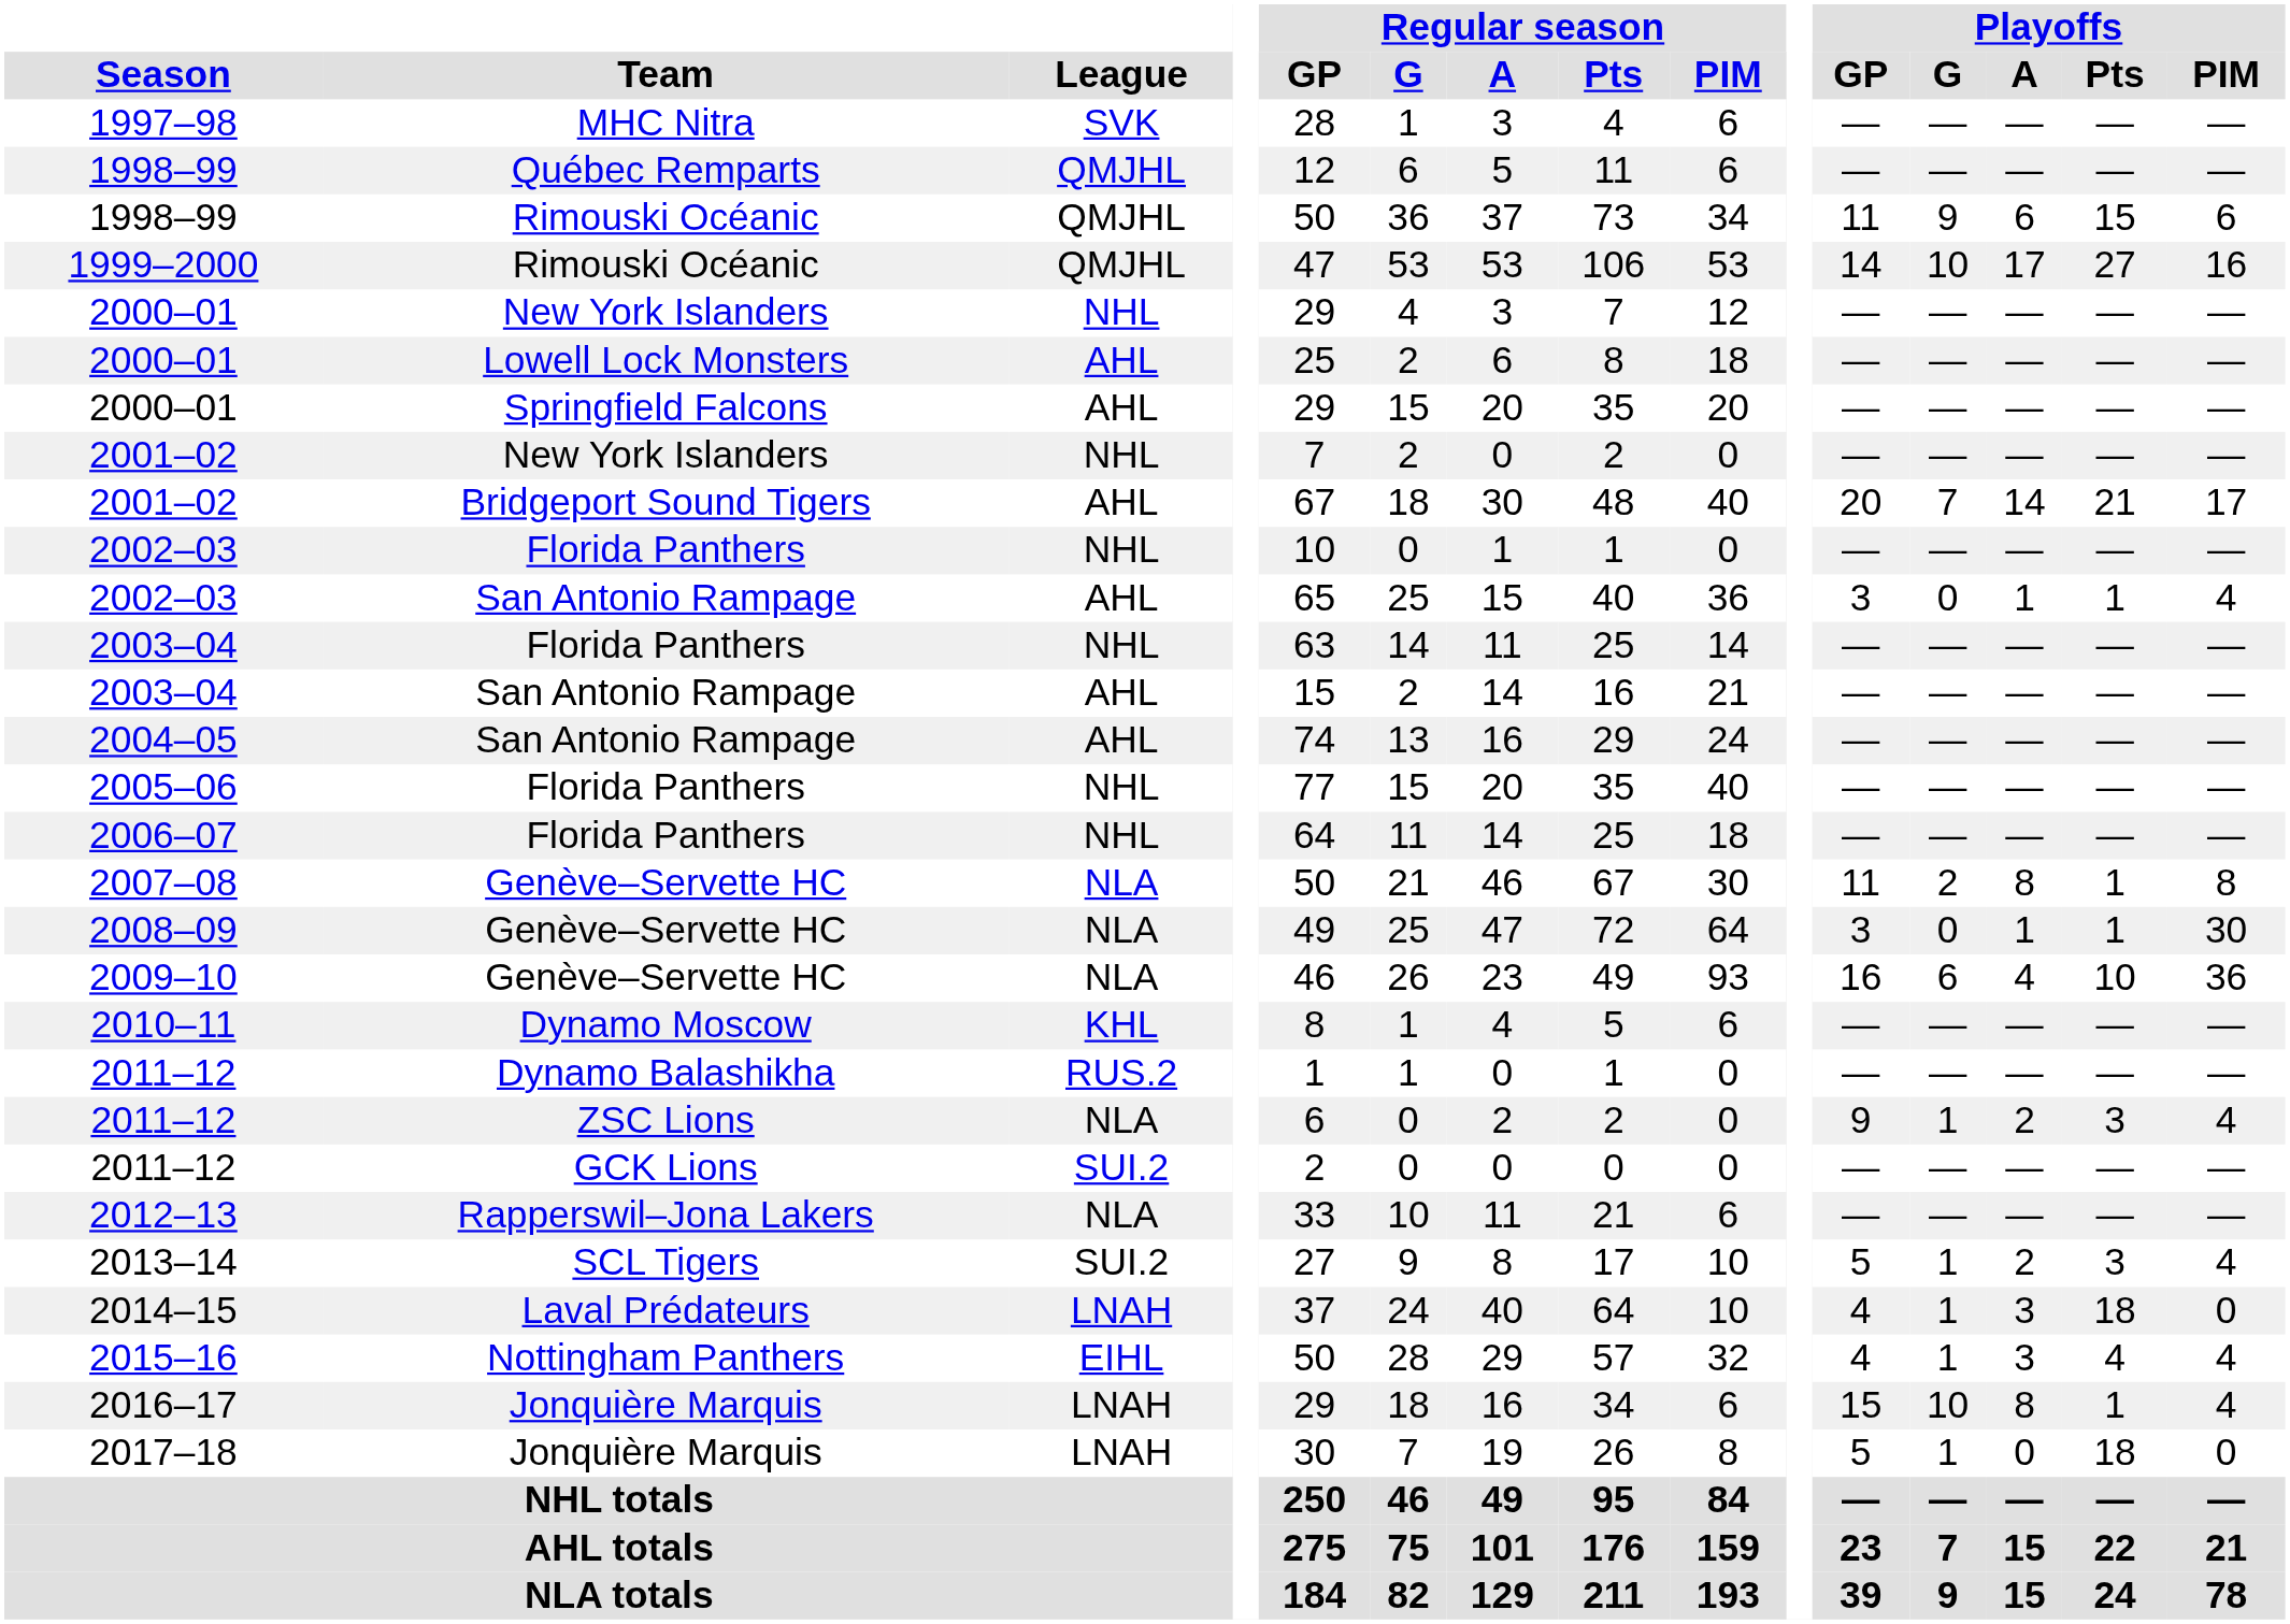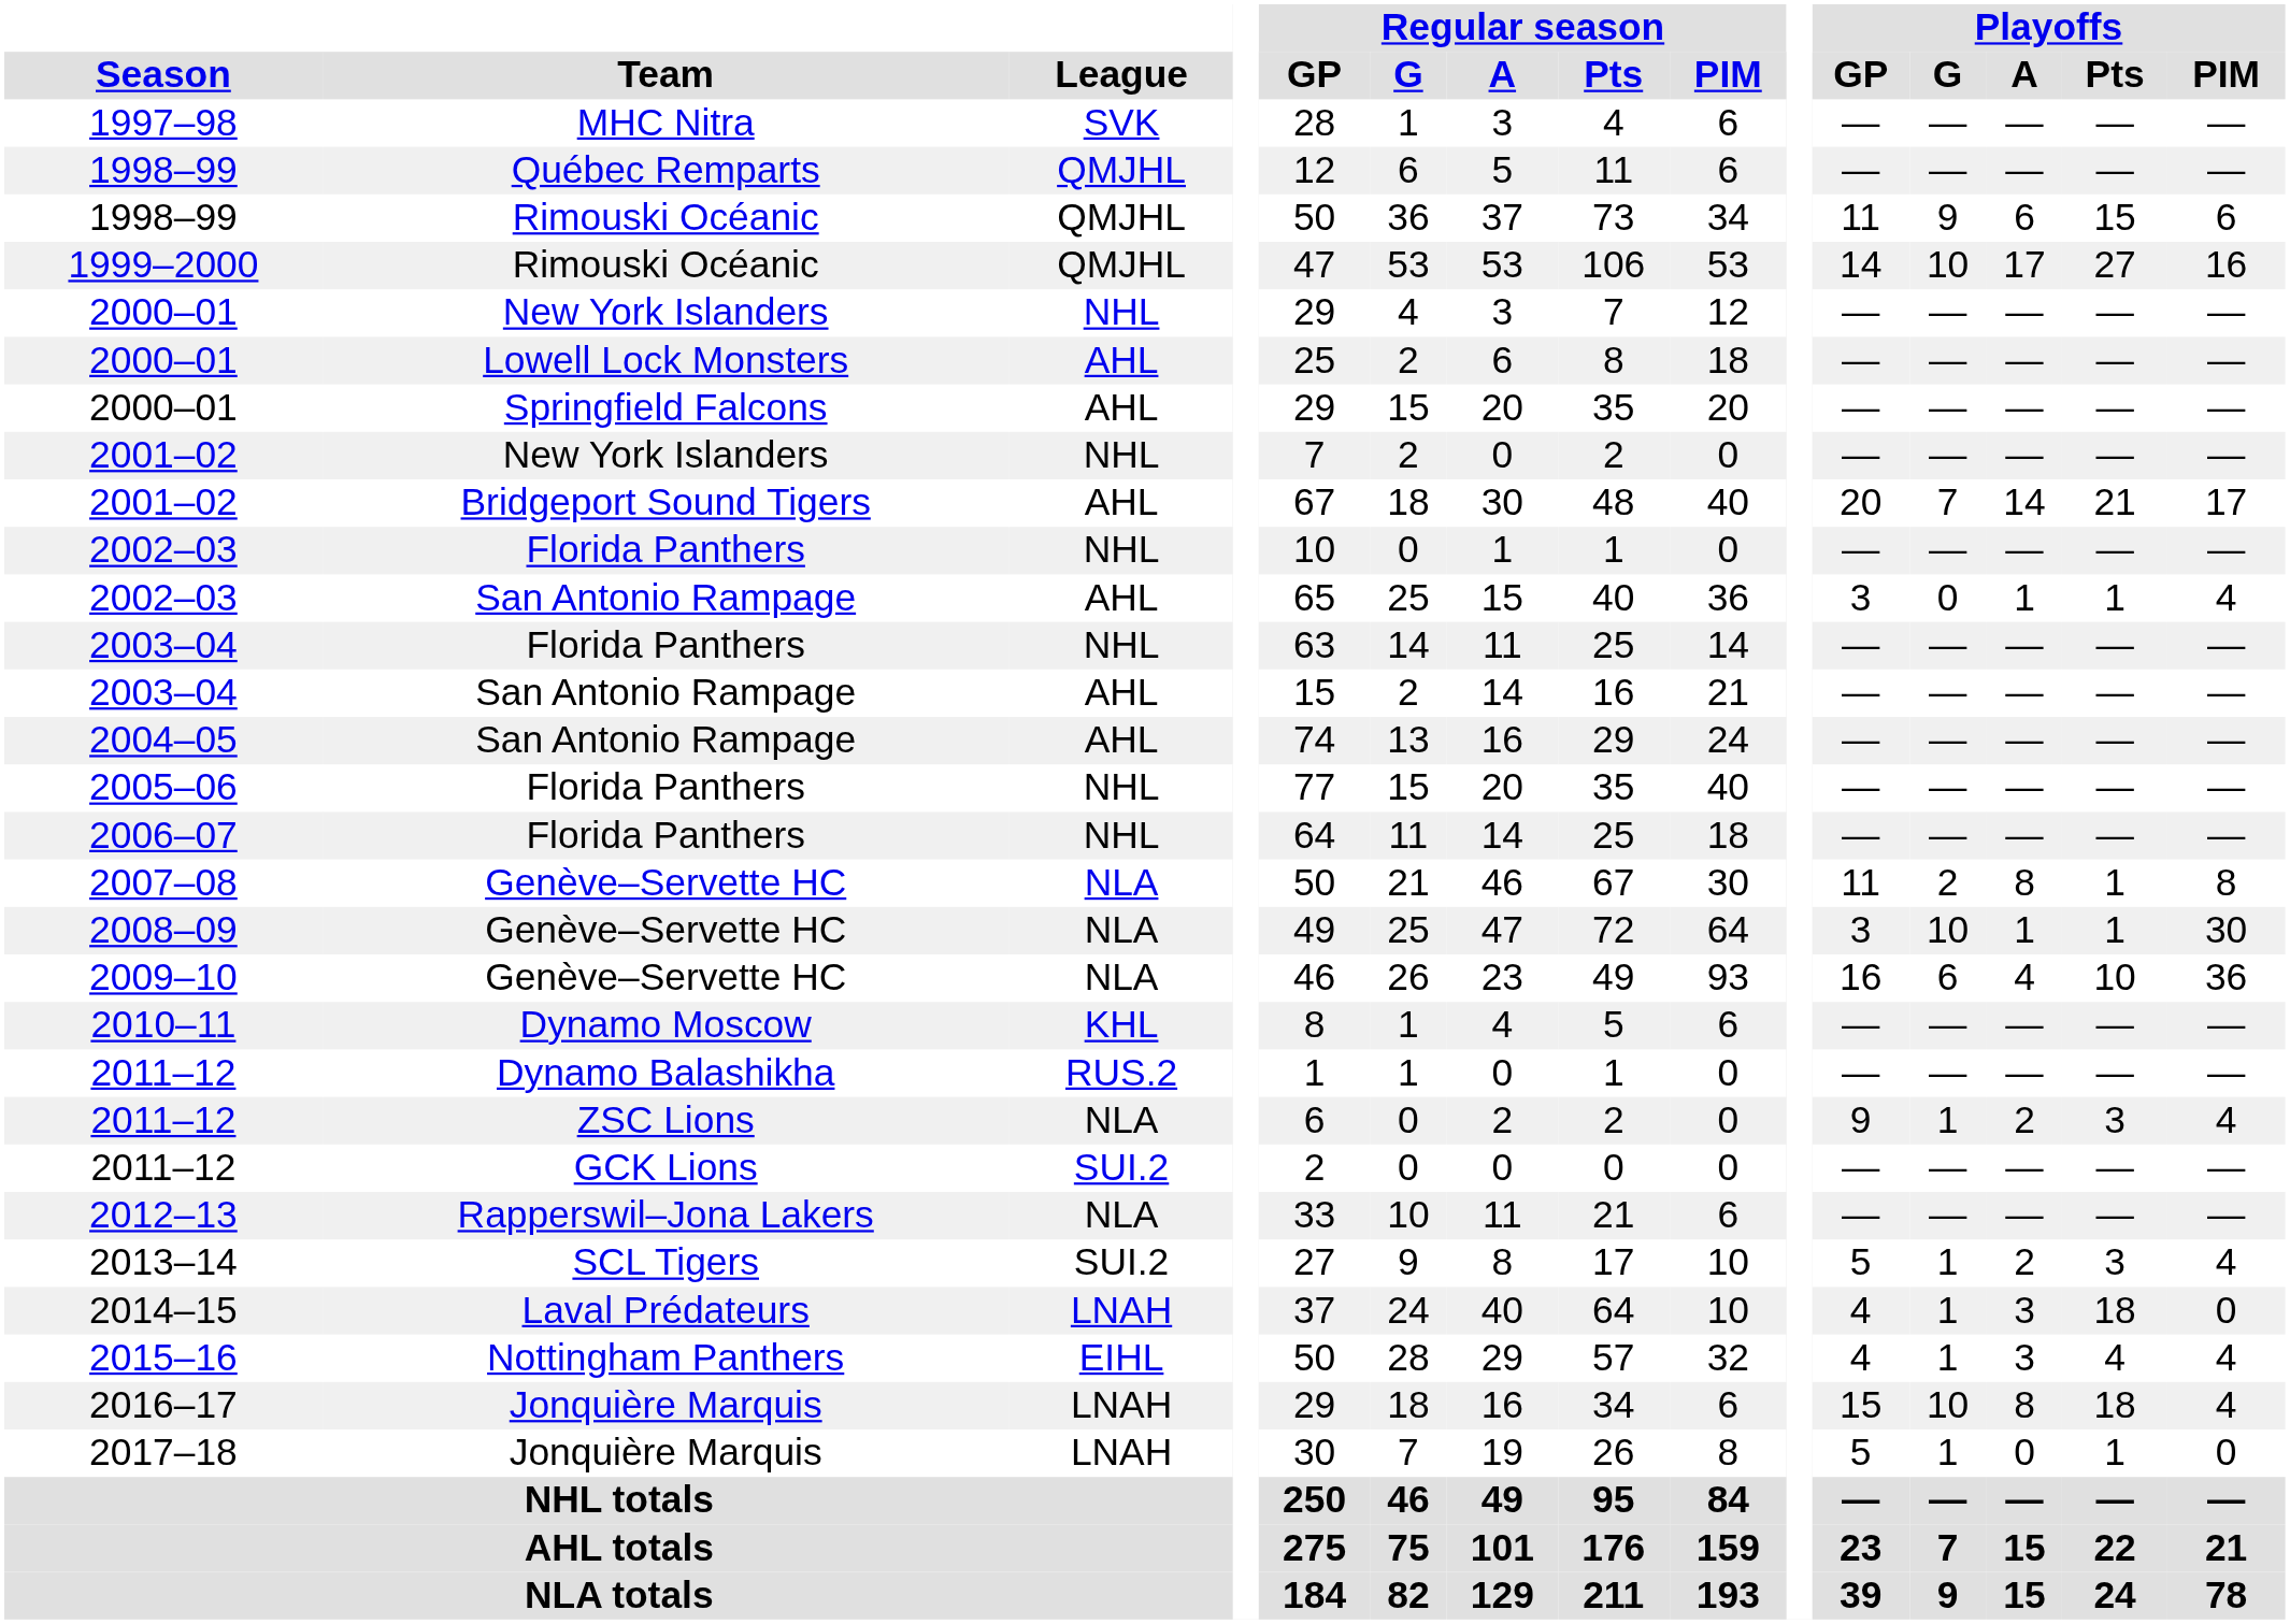 <table border="0" cellpadding="1" cellspacing="0" style="text-align:center; width:60em">
 <tr bgcolor="#e0e0e0">
 <th colspan="3" bgcolor="#ffffff"> </th>
 <th rowspan="99" bgcolor="#ffffff"> </th>
 <th colspan="5"><a href='#'>Regular season</a></th>
 <th rowspan="99" bgcolor="#ffffff"> </th>
 <th colspan="5"><a href='#'>Playoffs</a></th>
 </tr>
 <tr bgcolor="#e0e0e0">
 <th><a href='#'>Season</a></th>
 <th>Team</th>
 <th>League</th>
 <th>GP</th>
 <th><a href='#'>G</a></th>
 <th><a href='#'>A</a></th>
 <th><a href='#'>Pts</a></th>
 <th><a href='#'>PIM</a></th>
 <th>GP</th>
 <th>G</th>
 <th>A</th>
 <th>Pts</th>
 <th>PIM</th>
 </tr>
 <tr>
 <td><a href='#'>1997–98</a></td>
 <td><a href='#'>MHC Nitra</a></td>
 <td><a href='#'>SVK</a></td>
 <td>28</td>
 <td>1</td>
 <td>3</td>
 <td>4</td>
 <td>6</td>
 <td>—</td>
 <td>—</td>
 <td>—</td>
 <td>—</td>
 <td>—</td>
 </tr>
 <tr bgcolor="#f0f0f0">
 <td><a href='#'>1998–99</a></td>
 <td><a href='#'>Québec Remparts</a></td>
 <td><a href='#'>QMJHL</a></td>
 <td>12</td>
 <td>6</td>
 <td>5</td>
 <td>11</td>
 <td>6</td>
 <td>—</td>
 <td>—</td>
 <td>—</td>
 <td>—</td>
 <td>—</td>
 </tr>
 <tr>
 <td>1998–99</td>
 <td><a href='#'>Rimouski Océanic</a></td>
 <td>QMJHL</td>
 <td>50</td>
 <td>36</td>
 <td>37</td>
 <td>73</td>
 <td>34</td>
 <td>11</td>
 <td>9</td>
 <td>6</td>
 <td>15</td>
 <td>6</td>
 </tr>
 <tr bgcolor="#f0f0f0">
 <td><a href='#'>1999–2000</a></td>
 <td>Rimouski Océanic</td>
 <td>QMJHL</td>
 <td>47</td>
 <td>53</td>
 <td>53</td>
 <td>106</td>
 <td>53</td>
 <td>14</td>
 <td>10</td>
 <td>17</td>
 <td>27</td>
 <td>16</td>
 </tr>
 <tr>
 <td><a href='#'>2000–01</a></td>
 <td><a href='#'>New York Islanders</a></td>
 <td><a href='#'>NHL</a></td>
 <td>29</td>
 <td>4</td>
 <td>3</td>
 <td>7</td>
 <td>12</td>
 <td>—</td>
 <td>—</td>
 <td>—</td>
 <td>—</td>
 <td>—</td>
 </tr>
 <tr bgcolor="#f0f0f0">
 <td><a href='#'>2000–01</a></td>
 <td><a href='#'>Lowell Lock Monsters</a></td>
 <td><a href='#'>AHL</a></td>
 <td>25</td>
 <td>2</td>
 <td>6</td>
 <td>8</td>
 <td>18</td>
 <td>—</td>
 <td>—</td>
 <td>—</td>
 <td>—</td>
 <td>—</td>
 </tr>
 <tr>
 <td>2000–01</td>
 <td><a href='#'>Springfield Falcons</a></td>
 <td>AHL</td>
 <td>29</td>
 <td>15</td>
 <td>20</td>
 <td>35</td>
 <td>20</td>
 <td>—</td>
 <td>—</td>
 <td>—</td>
 <td>—</td>
 <td>—</td>
 </tr>
 <tr bgcolor="#f0f0f0">
 <td><a href='#'>2001–02</a></td>
 <td>New York Islanders</td>
 <td>NHL</td>
 <td>7</td>
 <td>2</td>
 <td>0</td>
 <td>2</td>
 <td>0</td>
 <td>—</td>
 <td>—</td>
 <td>—</td>
 <td>—</td>
 <td>—</td>
 </tr>
 <tr>
 <td><a href='#'>2001–02</a></td>
 <td><a href='#'>Bridgeport Sound Tigers</a></td>
 <td>AHL</td>
 <td>67</td>
 <td>18</td>
 <td>30</td>
 <td>48</td>
 <td>40</td>
 <td>20</td>
 <td>7</td>
 <td>14</td>
 <td>21</td>
 <td>17</td>
 </tr>
 <tr bgcolor="#f0f0f0">
 <td><a href='#'>2002–03</a></td>
 <td><a href='#'>Florida Panthers</a></td>
 <td>NHL</td>
 <td>10</td>
 <td>0</td>
 <td>1</td>
 <td>1</td>
 <td>0</td>
 <td>—</td>
 <td>—</td>
 <td>—</td>
 <td>—</td>
 <td>—</td>
 </tr>
 <tr>
 <td><a href='#'>2002–03</a></td>
 <td><a href='#'>San Antonio Rampage</a></td>
 <td>AHL</td>
 <td>65</td>
 <td>25</td>
 <td>15</td>
 <td>40</td>
 <td>36</td>
 <td>3</td>
 <td>0</td>
 <td>1</td>
 <td>1</td>
 <td>4</td>
 </tr>
 <tr bgcolor="#f0f0f0">
 <td><a href='#'>2003–04</a></td>
 <td>Florida Panthers</td>
 <td>NHL</td>
 <td>63</td>
 <td>14</td>
 <td>11</td>
 <td>25</td>
 <td>14</td>
 <td>—</td>
 <td>—</td>
 <td>—</td>
 <td>—</td>
 <td>—</td>
 </tr>
 <tr>
 <td><a href='#'>2003–04</a></td>
 <td>San Antonio Rampage</td>
 <td>AHL</td>
 <td>15</td>
 <td>2</td>
 <td>14</td>
 <td>16</td>
 <td>21</td>
 <td>—</td>
 <td>—</td>
 <td>—</td>
 <td>—</td>
 <td>—</td>
 </tr>
 <tr bgcolor="#f0f0f0">
 <td><a href='#'>2004–05</a></td>
 <td>San Antonio Rampage</td>
 <td>AHL</td>
 <td>74</td>
 <td>13</td>
 <td>16</td>
 <td>29</td>
 <td>24</td>
 <td>—</td>
 <td>—</td>
 <td>—</td>
 <td>—</td>
 <td>—</td>
 </tr>
 <tr>
 <td><a href='#'>2005–06</a></td>
 <td>Florida Panthers</td>
 <td>NHL</td>
 <td>77</td>
 <td>15</td>
 <td>20</td>
 <td>35</td>
 <td>40</td>
 <td>—</td>
 <td>—</td>
 <td>—</td>
 <td>—</td>
 <td>—</td>
 </tr>
 <tr bgcolor="#f0f0f0">
 <td><a href='#'>2006–07</a></td>
 <td>Florida Panthers</td>
 <td>NHL</td>
 <td>64</td>
 <td>11</td>
 <td>14</td>
 <td>25</td>
 <td>18</td>
 <td>—</td>
 <td>—</td>
 <td>—</td>
 <td>—</td>
 <td>—</td>
 </tr>
 <tr>
 <td><a href='#'>2007–08</a></td>
 <td><a href='#'>Genève–Servette HC</a></td>
 <td><a href='#'>NLA</a></td>
 <td>50</td>
 <td>21</td>
 <td>46</td>
 <td>67</td>
 <td>30</td>
 <td>11</td>
 <td>2</td>
 <td>8</td>
 <td>1</td>
 <td>8</td>
 </tr>
 <tr bgcolor="#f0f0f0">
 <td><a href='#'>2008–09</a></td>
 <td>Genève–Servette HC</td>
 <td>NLA</td>
 <td>49</td>
 <td>25</td>
 <td>47</td>
 <td>72</td>
 <td>64</td>
 <td>3</td>
-<td>0</td>
+<td>10</td>
 <td>1</td>
 <td>1</td>
 <td>30</td>
 </tr>
 <tr>
 <td><a href='#'>2009–10</a></td>
 <td>Genève–Servette HC</td>
 <td>NLA</td>
 <td>46</td>
 <td>26</td>
 <td>23</td>
 <td>49</td>
 <td>93</td>
 <td>16</td>
 <td>6</td>
 <td>4</td>
 <td>10</td>
 <td>36</td>
 </tr>
 <tr bgcolor="#f0f0f0">
 <td><a href='#'>2010–11</a></td>
 <td><a href='#'>Dynamo Moscow</a></td>
 <td><a href='#'>KHL</a></td>
 <td>8</td>
 <td>1</td>
 <td>4</td>
 <td>5</td>
 <td>6</td>
 <td>—</td>
 <td>—</td>
 <td>—</td>
 <td>—</td>
 <td>—</td>
 </tr>
 <tr>
 <td><a href='#'>2011–12</a></td>
 <td><a href='#'>Dynamo Balashikha</a></td>
 <td><a href='#'>RUS.2</a></td>
 <td>1</td>
 <td>1</td>
 <td>0</td>
 <td>1</td>
 <td>0</td>
 <td>—</td>
 <td>—</td>
 <td>—</td>
 <td>—</td>
 <td>—</td>
 </tr>
 <tr bgcolor="#f0f0f0">
 <td><a href='#'>2011–12</a></td>
 <td><a href='#'>ZSC Lions</a></td>
 <td>NLA</td>
 <td>6</td>
 <td>0</td>
 <td>2</td>
 <td>2</td>
 <td>0</td>
 <td>9</td>
 <td>1</td>
 <td>2</td>
 <td>3</td>
 <td>4</td>
 </tr>
 <tr>
 <td>2011–12</td>
 <td><a href='#'>GCK Lions</a></td>
 <td><a href='#'>SUI.2</a></td>
 <td>2</td>
 <td>0</td>
 <td>0</td>
 <td>0</td>
 <td>0</td>
 <td>—</td>
 <td>—</td>
 <td>—</td>
 <td>—</td>
 <td>—</td>
 </tr>
 <tr bgcolor="#f0f0f0">
 <td><a href='#'>2012–13</a></td>
 <td><a href='#'>Rapperswil–Jona Lakers</a></td>
 <td>NLA</td>
 <td>33</td>
 <td>10</td>
 <td>11</td>
 <td>21</td>
 <td>6</td>
 <td>—</td>
 <td>—</td>
 <td>—</td>
 <td>—</td>
 <td>—</td>
 </tr>
 <tr>
 <td>2013–14</td>
 <td><a href='#'>SCL Tigers</a></td>
 <td>SUI.2</td>
 <td>27</td>
 <td>9</td>
 <td>8</td>
 <td>17</td>
 <td>10</td>
 <td>5</td>
 <td>1</td>
 <td>2</td>
 <td>3</td>
 <td>4</td>
 </tr>
 <tr bgcolor="#f0f0f0">
 <td>2014–15</td>
 <td><a href='#'>Laval Prédateurs</a></td>
 <td><a href='#'>LNAH</a></td>
 <td>37</td>
 <td>24</td>
 <td>40</td>
 <td>64</td>
 <td>10</td>
 <td>4</td>
 <td>1</td>
 <td>3</td>
 <td>18</td>
 <td>0</td>
 </tr>
 <tr>
 <td><a href='#'>2015–16</a></td>
 <td><a href='#'>Nottingham Panthers</a></td>
 <td><a href='#'>EIHL</a></td>
 <td>50</td>
 <td>28</td>
 <td>29</td>
 <td>57</td>
 <td>32</td>
 <td>4</td>
 <td>1</td>
 <td>3</td>
 <td>4</td>
 <td>4</td>
 </tr>
 <tr bgcolor="#f0f0f0">
 <td>2016–17</td>
 <td><a href='#'>Jonquière Marquis</a></td>
 <td>LNAH</td>
 <td>29</td>
 <td>18</td>
 <td>16</td>
 <td>34</td>
 <td>6</td>
 <td>15</td>
 <td>10</td>
 <td>8</td>
-<td>1</td>
+<td>18</td>
 <td>4</td>
 </tr>
 <tr>
 <td>2017–18</td>
 <td>Jonquière Marquis</td>
 <td>LNAH</td>
 <td>30</td>
 <td>7</td>
 <td>19</td>
 <td>26</td>
 <td>8</td>
 <td>5</td>
 <td>1</td>
 <td>0</td>
-<td>18</td>
+<td>1</td>
 <td>0</td>
 </tr>
 <tr bgcolor="#e0e0e0">
 <th colspan="3">NHL totals</th>
 <th>250</th>
 <th>46</th>
 <th>49</th>
 <th>95</th>
 <th>84</th>
 <th>—</th>
 <th>—</th>
 <th>—</th>
 <th>—</th>
 <th>—</th>
 </tr>
 <tr bgcolor="#e0e0e0">
 <th colspan="3">AHL totals</th>
 <th>275</th>
 <th>75</th>
 <th>101</th>
 <th>176</th>
 <th>159</th>
 <th>23</th>
 <th>7</th>
 <th>15</th>
 <th>22</th>
 <th>21</th>
 </tr>
 <tr bgcolor="#e0e0e0">
 <th colspan="3">NLA totals</th>
 <th>184</th>
 <th>82</th>
 <th>129</th>
 <th>211</th>
 <th>193</th>
 <th>39</th>
 <th>9</th>
 <th>15</th>
 <th>24</th>
 <th>78</th>
 </tr>
 </table>
